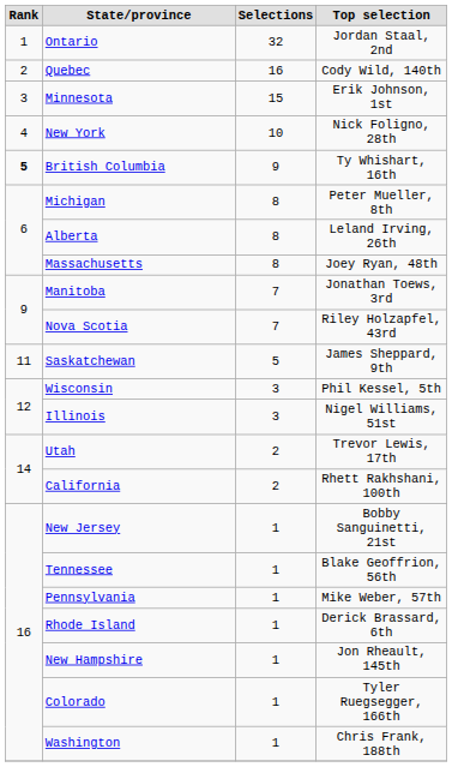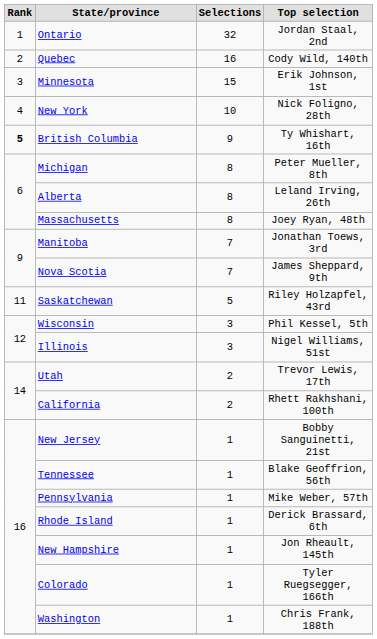 <table class="wikitable" style="text-align: center">
 <tr>
 <th style="background:#e0e0e0; width:2.5em;">Rank</th>
 <th style="background:#e0e0e0; width:15em;">State/province</th>
 <th style="background:#e0e0e0; width:4em;">Selections</th>
 <th style="background:#e0e0e0; width:10em;">Top selection</th>
 </tr>
 <tr>
 <td>1</td>
 <td style="text-align:left;"> <a href='#'>Ontario</a></td>
 <td>32</td>
 <td>Jordan Staal, 2nd</td>
 </tr>
 <tr>
 <td>2</td>
 <td style="text-align:left;"> <a href='#'>Quebec</a></td>
 <td>16</td>
 <td>Cody Wild, 140th</td>
 </tr>
 <tr>
 <td>3</td>
 <td style="text-align:left;"> <a href='#'>Minnesota</a></td>
 <td>15</td>
 <td>Erik Johnson, 1st</td>
 </tr>
 <tr>
 <td>4</td>
 <td style="text-align:left;"> <a href='#'>New York</a></td>
 <td>10</td>
 <td>Nick Foligno, 28th</td>
 </tr>
 <tr>
 <td><strong>5</strong></td>
 <td style="text-align:left;"> <a href='#'>British Columbia</a></td>
 <td>9</td>
 <td>Ty Whishart, 16th</td>
 </tr>
 <tr>
 <td rowspan=3>6</td>
 <td style="text-align:left;"> <a href='#'>Michigan</a></td>
 <td>8</td>
 <td>Peter Mueller, 8th</td>
 </tr>
 <tr>
 <td style="text-align:left;"> <a href='#'>Alberta</a></td>
 <td>8</td>
 <td>Leland Irving, 26th</td>
 </tr>
 <tr>
 <td style="text-align:left;"> <a href='#'>Massachusetts</a></td>
 <td>8</td>
 <td>Joey Ryan, 48th</td>
 </tr>
 <tr>
 <td rowspan=2>9</td>
 <td style="text-align:left;"> <a href='#'>Manitoba</a></td>
 <td>7</td>
 <td>Jonathan Toews, 3rd</td>
 </tr>
 <tr>
 <td style="text-align:left;"> <a href='#'>Nova Scotia</a></td>
 <td>7</td>
-<td>Riley Holzapfel, 43rd</td>
+<td>James Sheppard, 9th</td>
 </tr>
 <tr>
 <td>11</td>
 <td style="text-align:left;"> <a href='#'>Saskatchewan</a></td>
 <td>5</td>
-<td>James Sheppard, 9th</td>
+<td>Riley Holzapfel, 43rd</td>
 </tr>
 <tr>
 <td rowspan=2>12</td>
 <td style="text-align:left;"> <a href='#'>Wisconsin</a></td>
 <td>3</td>
 <td>Phil Kessel, 5th</td>
 </tr>
 <tr>
 <td style="text-align:left;"> <a href='#'>Illinois</a></td>
 <td>3</td>
 <td>Nigel Williams, 51st</td>
 </tr>
 <tr>
 <td rowspan=2>14</td>
 <td style="text-align:left;"> <a href='#'>Utah</a></td>
 <td>2</td>
 <td>Trevor Lewis, 17th</td>
 </tr>
 <tr>
 <td style="text-align:left;"> <a href='#'>California</a></td>
 <td>2</td>
 <td>Rhett Rakhshani, 100th</td>
 </tr>
 <tr>
 <td rowspan=7>16</td>
 <td style="text-align:left;"> <a href='#'>New Jersey</a></td>
 <td>1</td>
 <td>Bobby Sanguinetti, 21st</td>
 </tr>
 <tr>
 <td style="text-align:left;"> <a href='#'>Tennessee</a></td>
 <td>1</td>
 <td>Blake Geoffrion, 56th</td>
 </tr>
 <tr>
 <td style="text-align:left;"> <a href='#'>Pennsylvania</a></td>
 <td>1</td>
 <td>Mike Weber, 57th</td>
 </tr>
 <tr>
 <td style="text-align:left;"> <a href='#'>Rhode Island</a></td>
 <td>1</td>
 <td>Derick Brassard, 6th</td>
 </tr>
 <tr>
 <td style="text-align:left;"> <a href='#'>New Hampshire</a></td>
 <td>1</td>
 <td>Jon Rheault, 145th</td>
 </tr>
 <tr>
 <td style="text-align:left;"> <a href='#'>Colorado</a></td>
 <td>1</td>
 <td>Tyler Ruegsegger, 166th</td>
 </tr>
 <tr>
 <td style="text-align:left;"> <a href='#'>Washington</a></td>
 <td>1</td>
 <td>Chris Frank, 188th</td>
 </tr>
 <tr>
 </tr>
 </table>
